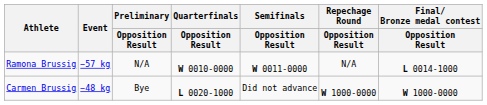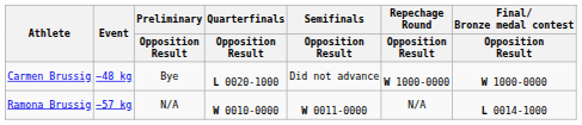 <table class="wikitable" style="font-size:90%">
 <tr>
 <th rowspan="2">Athlete</th>
 <th rowspan="2">Event</th>
 <th>Preliminary</th>
 <th>Quarterfinals</th>
 <th>Semifinals</th>
 <th>Repechage <br>Round</th>
 <th>Final/<br>Bronze medal contest</th>
 </tr>
 <tr>
 <th>Opposition<br>Result</th>
 <th>Opposition<br>Result</th>
 <th>Opposition<br>Result</th>
 <th>Opposition<br>Result</th>
 <th>Opposition<br>Result</th>
 </tr>
 <tr>
+<td><a href='#'>Carmen Brussig</a></td>
+<td style="text-align:center;"><a href='#'>−48 kg</a></td>
+<td style="text-align:center;">Bye</td>
+<td style="text-align:center;"><br> <strong>L</strong> 0020-1000</td>
+<td style="text-align:center;">Did not advance</td>
+<td style="text-align:center;"><br> <strong>W</strong> 1000-0000</td>
+<td style="text-align:center;"><br> <strong>W</strong> 1000-0000 </td>
+</tr>
+<tr>
 <td><a href='#'>Ramona Brussig</a></td>
 <td style="text-align:center;"><a href='#'>−57 kg</a></td>
 <td style="text-align:center;">N/A</td>
 <td style="text-align:center;"><br> <strong>W</strong> 0010-0000</td>
 <td style="text-align:center;"><br> <strong>W</strong> 0011-0000</td>
 <td style="text-align:center;">N/A</td>
 <td style="text-align:center;"><br> <strong>L</strong> 0014-1000 </td>
 </tr>
-<tr>
-<td><a href='#'>Carmen Brussig</a></td>
-<td style="text-align:center;"><a href='#'>−48 kg</a></td>
-<td style="text-align:center;">Bye</td>
-<td style="text-align:center;"><br> <strong>L</strong> 0020-1000</td>
-<td style="text-align:center;">Did not advance</td>
-<td style="text-align:center;"><br> <strong>W</strong> 1000-0000</td>
-<td style="text-align:center;"><br> <strong>W</strong> 1000-0000 </td>
-</tr>
 </table>
